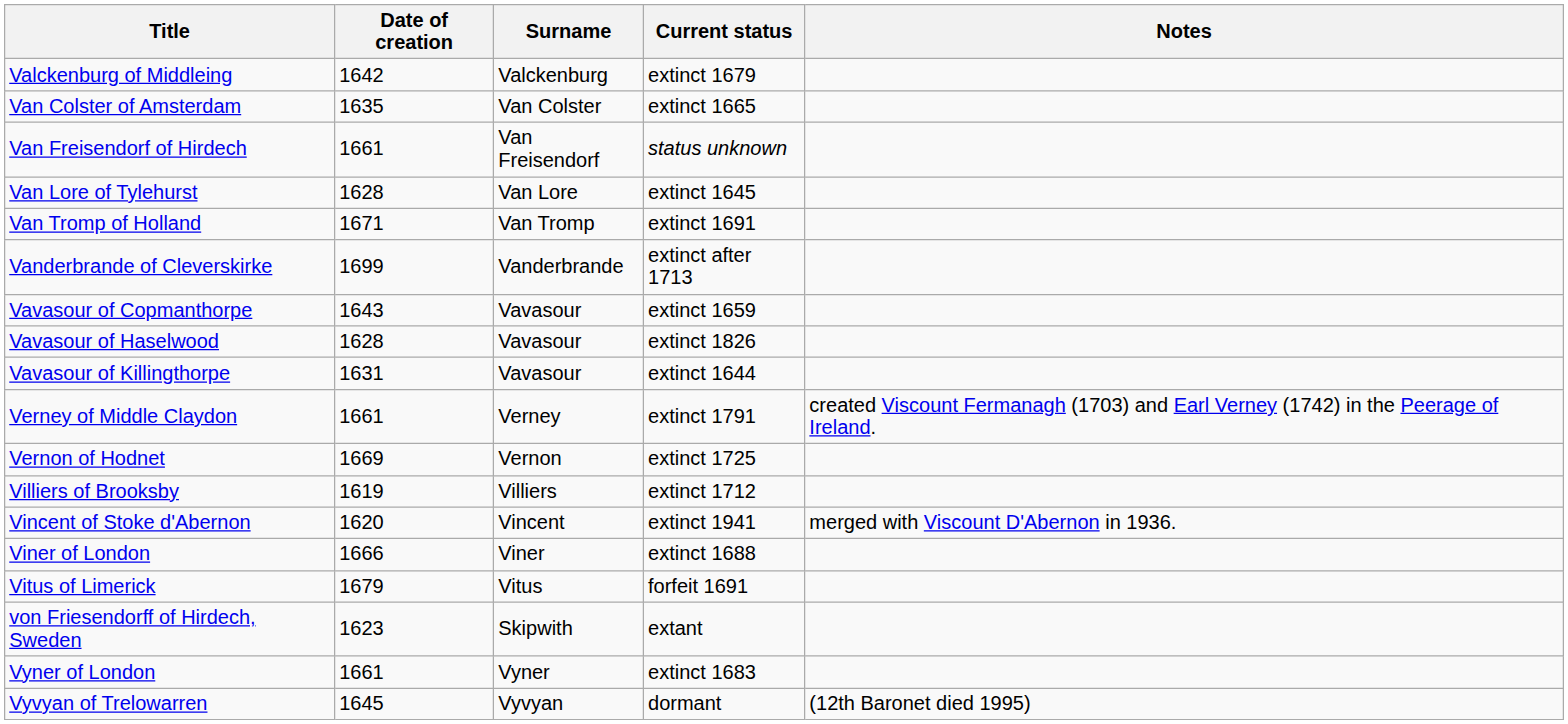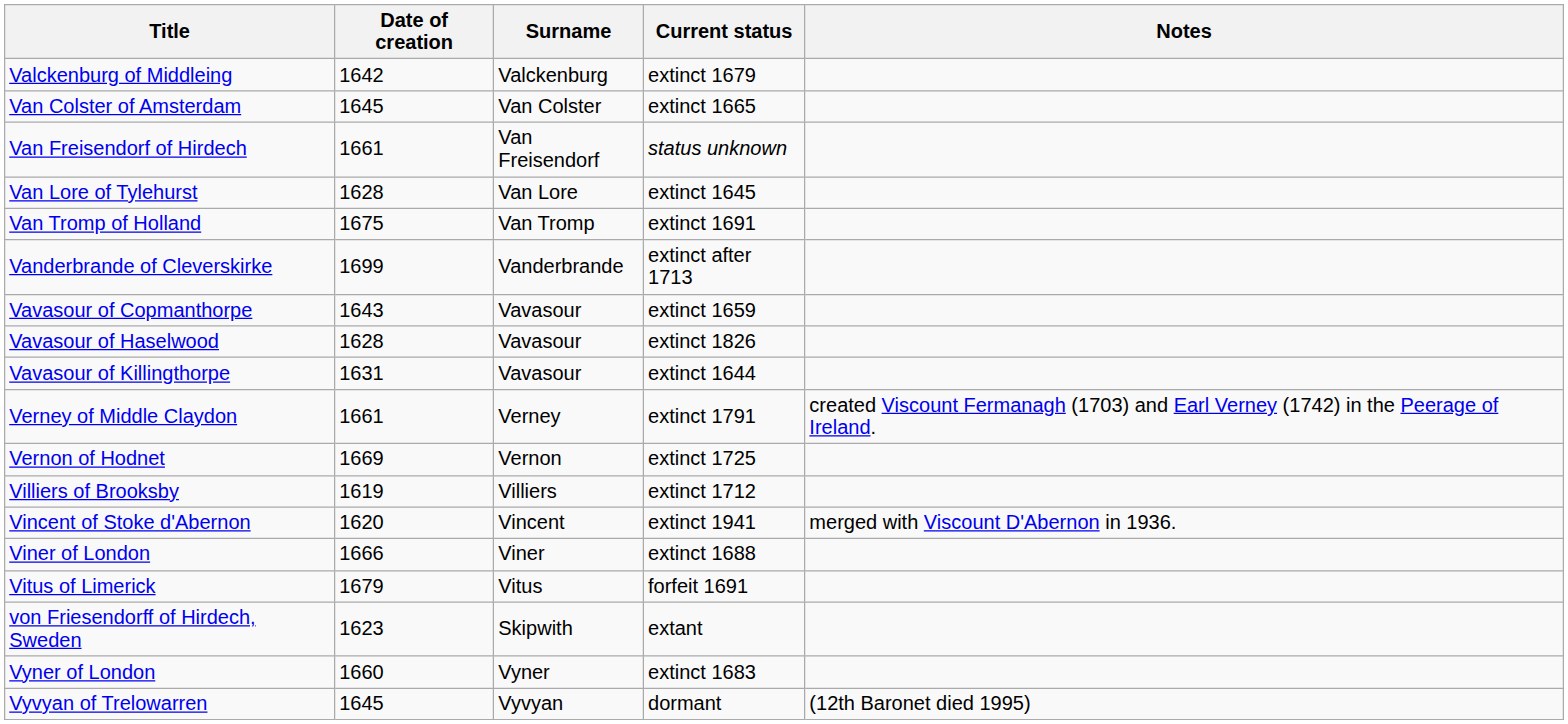 <table class="wikitable">
 <tr>
 <th>Title</th>
 <th>Date of creation</th>
 <th>Surname</th>
 <th>Current status</th>
 <th>Notes</th>
 </tr>
 <tr>
 <td><a href='#'>Valckenburg of Middleing</a></td>
 <td>1642</td>
 <td>Valckenburg</td>
 <td>extinct 1679</td>
 <td> </td>
 </tr>
 <tr>
 <td><a href='#'>Van Colster of Amsterdam</a></td>
-<td>1635</td>
+<td>1645</td>
 <td>Van Colster</td>
 <td>extinct 1665</td>
 <td> </td>
 </tr>
 <tr>
 <td><a href='#'>Van Freisendorf of Hirdech</a></td>
 <td>1661</td>
 <td>Van Freisendorf</td>
 <td><em>status unknown</em></td>
 <td></td>
 </tr>
 <tr>
 <td><a href='#'>Van Lore of Tylehurst</a></td>
 <td>1628</td>
 <td>Van Lore</td>
 <td>extinct 1645</td>
 <td> </td>
 </tr>
 <tr>
 <td><a href='#'>Van Tromp of Holland</a></td>
-<td>1671</td>
+<td>1675</td>
 <td>Van Tromp</td>
 <td>extinct 1691</td>
 <td> </td>
 </tr>
 <tr>
 <td><a href='#'>Vanderbrande of Cleverskirke</a></td>
 <td>1699</td>
 <td>Vanderbrande</td>
 <td>extinct after 1713</td>
 <td> </td>
 </tr>
 <tr>
 <td><a href='#'>Vavasour of Copmanthorpe</a></td>
 <td>1643</td>
 <td>Vavasour</td>
 <td>extinct 1659</td>
 <td> </td>
 </tr>
 <tr>
 <td><a href='#'>Vavasour of Haselwood</a></td>
 <td>1628</td>
 <td>Vavasour</td>
 <td>extinct 1826</td>
 <td> </td>
 </tr>
 <tr>
 <td><a href='#'>Vavasour of Killingthorpe</a></td>
 <td>1631</td>
 <td>Vavasour</td>
 <td>extinct 1644</td>
 <td> </td>
 </tr>
 <tr>
 <td><a href='#'>Verney of Middle Claydon</a></td>
 <td>1661</td>
 <td>Verney</td>
 <td>extinct 1791</td>
 <td>created <a href='#'>Viscount Fermanagh</a> (1703) and <a href='#'>Earl Verney</a> (1742) in the <a href='#'>Peerage of Ireland</a>.</td>
 </tr>
 <tr>
 <td><a href='#'>Vernon of Hodnet</a></td>
 <td>1669</td>
 <td>Vernon</td>
 <td>extinct 1725</td>
 <td> </td>
 </tr>
 <tr>
 <td><a href='#'>Villiers of Brooksby</a></td>
 <td>1619</td>
 <td>Villiers</td>
 <td>extinct 1712</td>
 <td> </td>
 </tr>
 <tr>
 <td><a href='#'>Vincent of Stoke d'Abernon</a></td>
 <td>1620</td>
 <td>Vincent</td>
 <td>extinct 1941</td>
 <td>merged with <a href='#'>Viscount D'Abernon</a> in 1936.</td>
 </tr>
 <tr>
 <td><a href='#'>Viner of London</a></td>
 <td>1666</td>
 <td>Viner</td>
 <td>extinct 1688</td>
 <td> </td>
 </tr>
 <tr>
 <td><a href='#'>Vitus of Limerick</a></td>
 <td>1679</td>
 <td>Vitus</td>
 <td>forfeit 1691</td>
 <td> </td>
 </tr>
 <tr>
 <td><a href='#'>von Friesendorff of Hirdech, Sweden</a></td>
 <td>1623</td>
 <td>Skipwith</td>
 <td>extant</td>
 <td> </td>
 </tr>
 <tr>
 <td><a href='#'>Vyner of London</a></td>
-<td>1661</td>
+<td>1660</td>
 <td>Vyner</td>
 <td>extinct 1683</td>
 <td> </td>
 </tr>
 <tr>
 <td><a href='#'>Vyvyan of Trelowarren</a></td>
 <td>1645</td>
 <td>Vyvyan</td>
 <td>dormant</td>
 <td>(12th Baronet died 1995)</td>
 </tr>
 </table>
